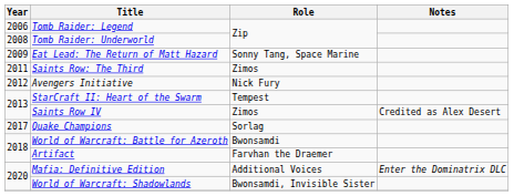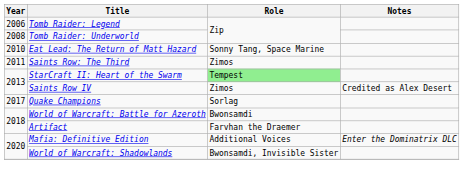 <table class="wikitable sortable">
 <tr>
 <th>Year</th>
 <th>Title</th>
 <th>Role</th>
 <th>Notes</th>
 </tr>
 <tr>
 <td>2006</td>
 <td><em><a href='#'>Tomb Raider: Legend</a></em></td>
 <td rowspan=2>Zip</td>
 <td></td>
 </tr>
 <tr>
 <td>2008</td>
 <td><em><a href='#'>Tomb Raider: Underworld</a></em></td>
 <td></td>
 </tr>
 <tr>
-<td>2009</td>
+<td>2010</td>
 <td><em><a href='#'>Eat Lead: The Return of Matt Hazard</a></em></td>
 <td>Sonny Tang, Space Marine</td>
 <td></td>
 </tr>
 <tr>
 <td>2011</td>
 <td><em><a href='#'>Saints Row: The Third</a></em></td>
 <td>Zimos</td>
 <td></td>
 </tr>
 <tr>
-<td>2012</td>
-<td><em>Avengers Initiative</em></td>
-<td>Nick Fury</td>
-<td></td>
-</tr>
-<tr>
 <td rowspan=2>2013</td>
 <td><em><a href='#'>StarCraft II: Heart of the Swarm</a></em></td>
-<td>Tempest</td>
+<td style="background: lightgreen;">Tempest</td>
 <td></td>
 </tr>
 <tr>
 <td><em><a href='#'>Saints Row IV</a></em></td>
 <td>Zimos</td>
 <td>Credited as Alex Desert</td>
 </tr>
 <tr>
 <td>2017</td>
 <td><em><a href='#'>Quake Champions</a></em></td>
 <td>Sorlag</td>
 <td></td>
 </tr>
 <tr>
 <td rowspan=2>2018</td>
 <td><em><a href='#'>World of Warcraft: Battle for Azeroth</a></em></td>
 <td>Bwonsamdi</td>
 <td></td>
 </tr>
 <tr>
 <td><em><a href='#'>Artifact</a></em></td>
 <td>Farvhan the Draemer</td>
 <td></td>
 </tr>
 <tr>
 <td rowspan=2>2020</td>
 <td><em><a href='#'>Mafia: Definitive Edition</a></em></td>
 <td>Additional Voices</td>
 <td><em>Enter the Dominatrix DLC</em></td>
 </tr>
 <tr>
 <td><em><a href='#'>World of Warcraft: Shadowlands</a></em></td>
 <td>Bwonsamdi, Invisible Sister</td>
 <td></td>
 </tr>
 <tr>
 </tr>
 </table>
